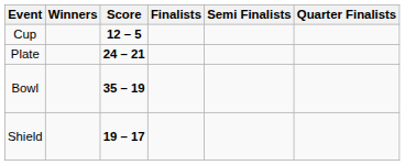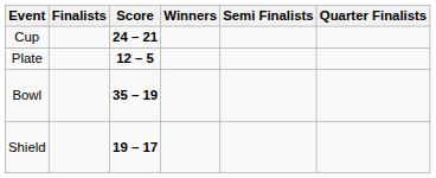 <table class="wikitable" style="text-align: center">
 <tr>
 <th>Event</th>
+<th>Finalists</th>
+<th>Score</th>
 <th>Winners</th>
-<th>Score</th>
-<th>Finalists</th>
 <th>Semi Finalists</th>
 <th>Quarter Finalists</th>
 </tr>
 <tr>
 <td>Cup</td>
+<td align=left></td>
+<td><strong>24 – 21</strong></td>
 <td align=left><strong></strong></td>
-<td><strong>12 – 5</strong></td>
-<td align=left></td>
 <td align=left><br></td>
 <td align=left></td>
 </tr>
 <tr>
 <td>Plate</td>
+<td align=left></td>
+<td><strong>12 – 5</strong></td>
 <td align=left><strong></strong></td>
-<td><strong>24 – 21</strong></td>
-<td align=left></td>
 <td align=left><br></td>
 <td align=left></td>
 </tr>
 <tr>
 <td>Bowl</td>
+<td align=left></td>
+<td><strong>35 – 19</strong></td>
 <td align=left><strong></strong></td>
-<td><strong>35 – 19</strong></td>
-<td align=left></td>
 <td align=left><br></td>
 <td align=left><br><br><br></td>
 </tr>
 <tr>
 <td>Shield</td>
+<td align=left></td>
+<td><strong>19 – 17</strong></td>
 <td align=left><strong></strong></td>
-<td><strong>19 – 17</strong></td>
-<td align=left></td>
 <td align=left><br></td>
 <td align=left><br><br><br></td>
 </tr>
 </table>
